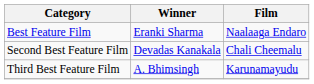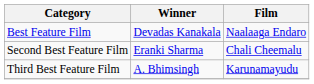 <table class="wikitable">
 <tr>
 <th>Category</th>
 <th>Winner</th>
 <th>Film</th>
 </tr>
 <tr>
 <td><a href='#'>Best Feature Film</a></td>
-<td><a href='#'>Eranki Sharma</a></td>
+<td><a href='#'>Devadas Kanakala</a></td>
 <td><a href='#'>Naalaaga Endaro</a></td>
 </tr>
 <tr>
 <td>Second Best Feature Film</td>
-<td><a href='#'>Devadas Kanakala</a></td>
+<td><a href='#'>Eranki Sharma</a></td>
 <td><a href='#'>Chali Cheemalu</a></td>
 </tr>
 <tr>
 <td>Third Best Feature Film</td>
 <td><a href='#'>A. Bhimsingh</a></td>
 <td><a href='#'>Karunamayudu</a></td>
 </tr>
 <tr>
 </tr>
 </table>
